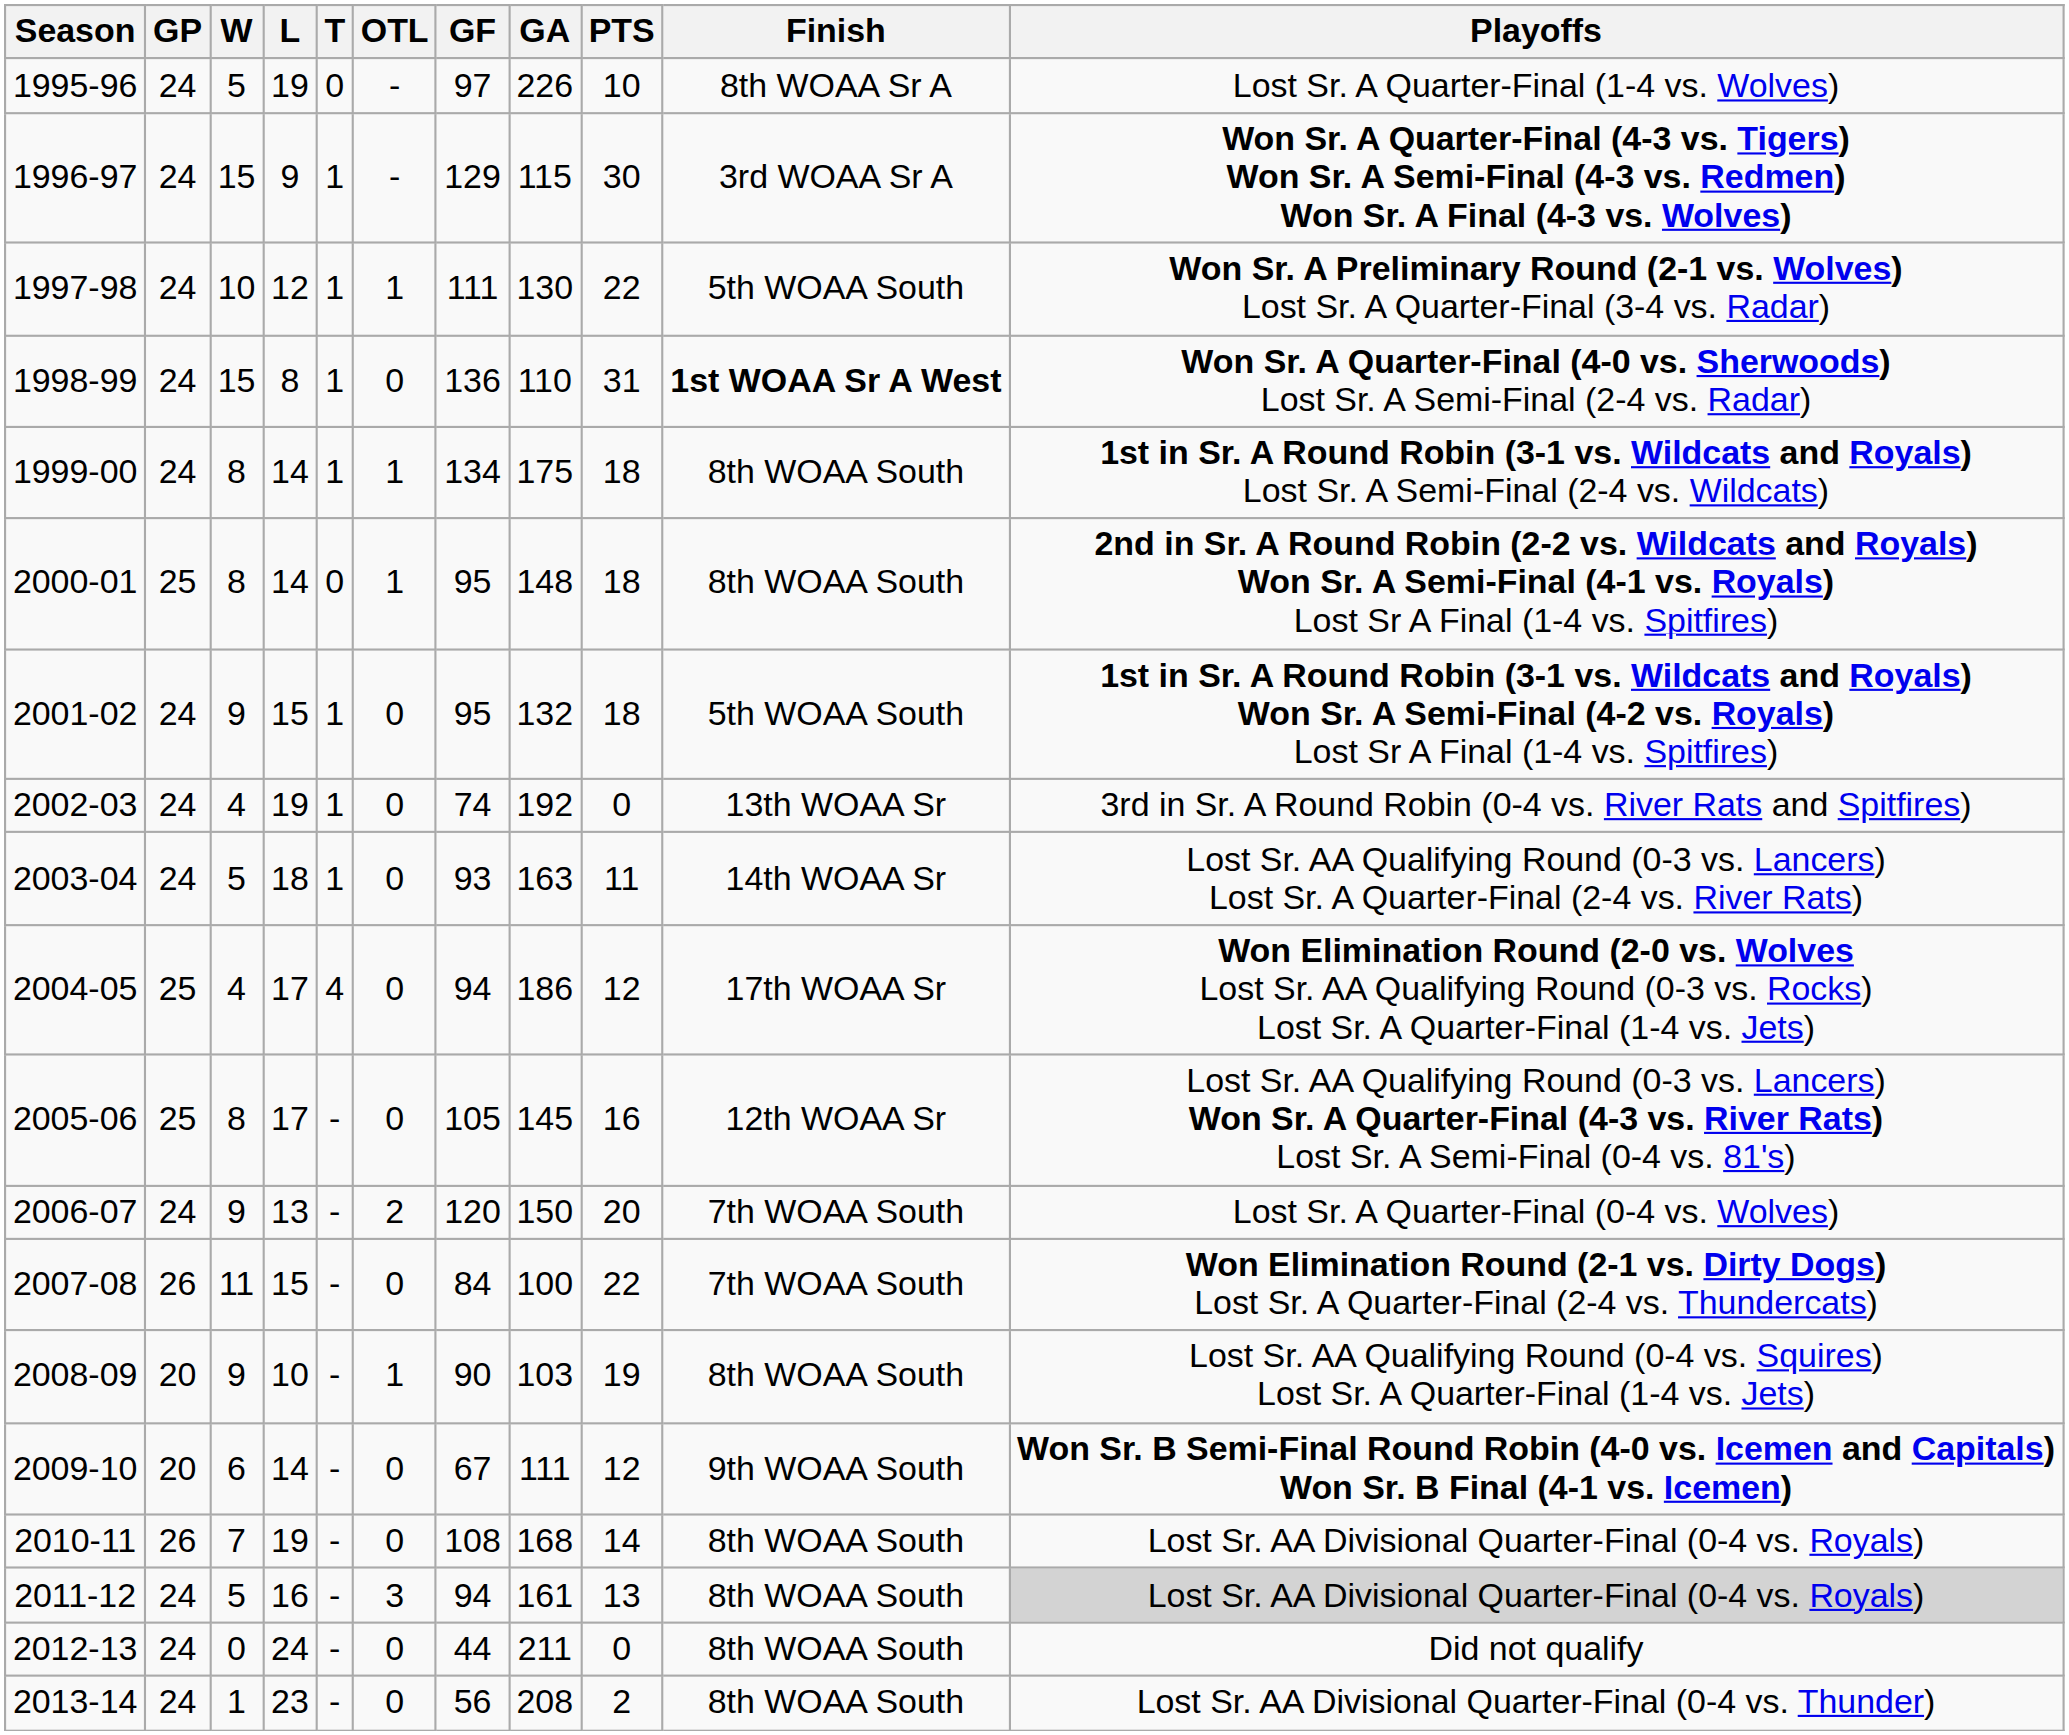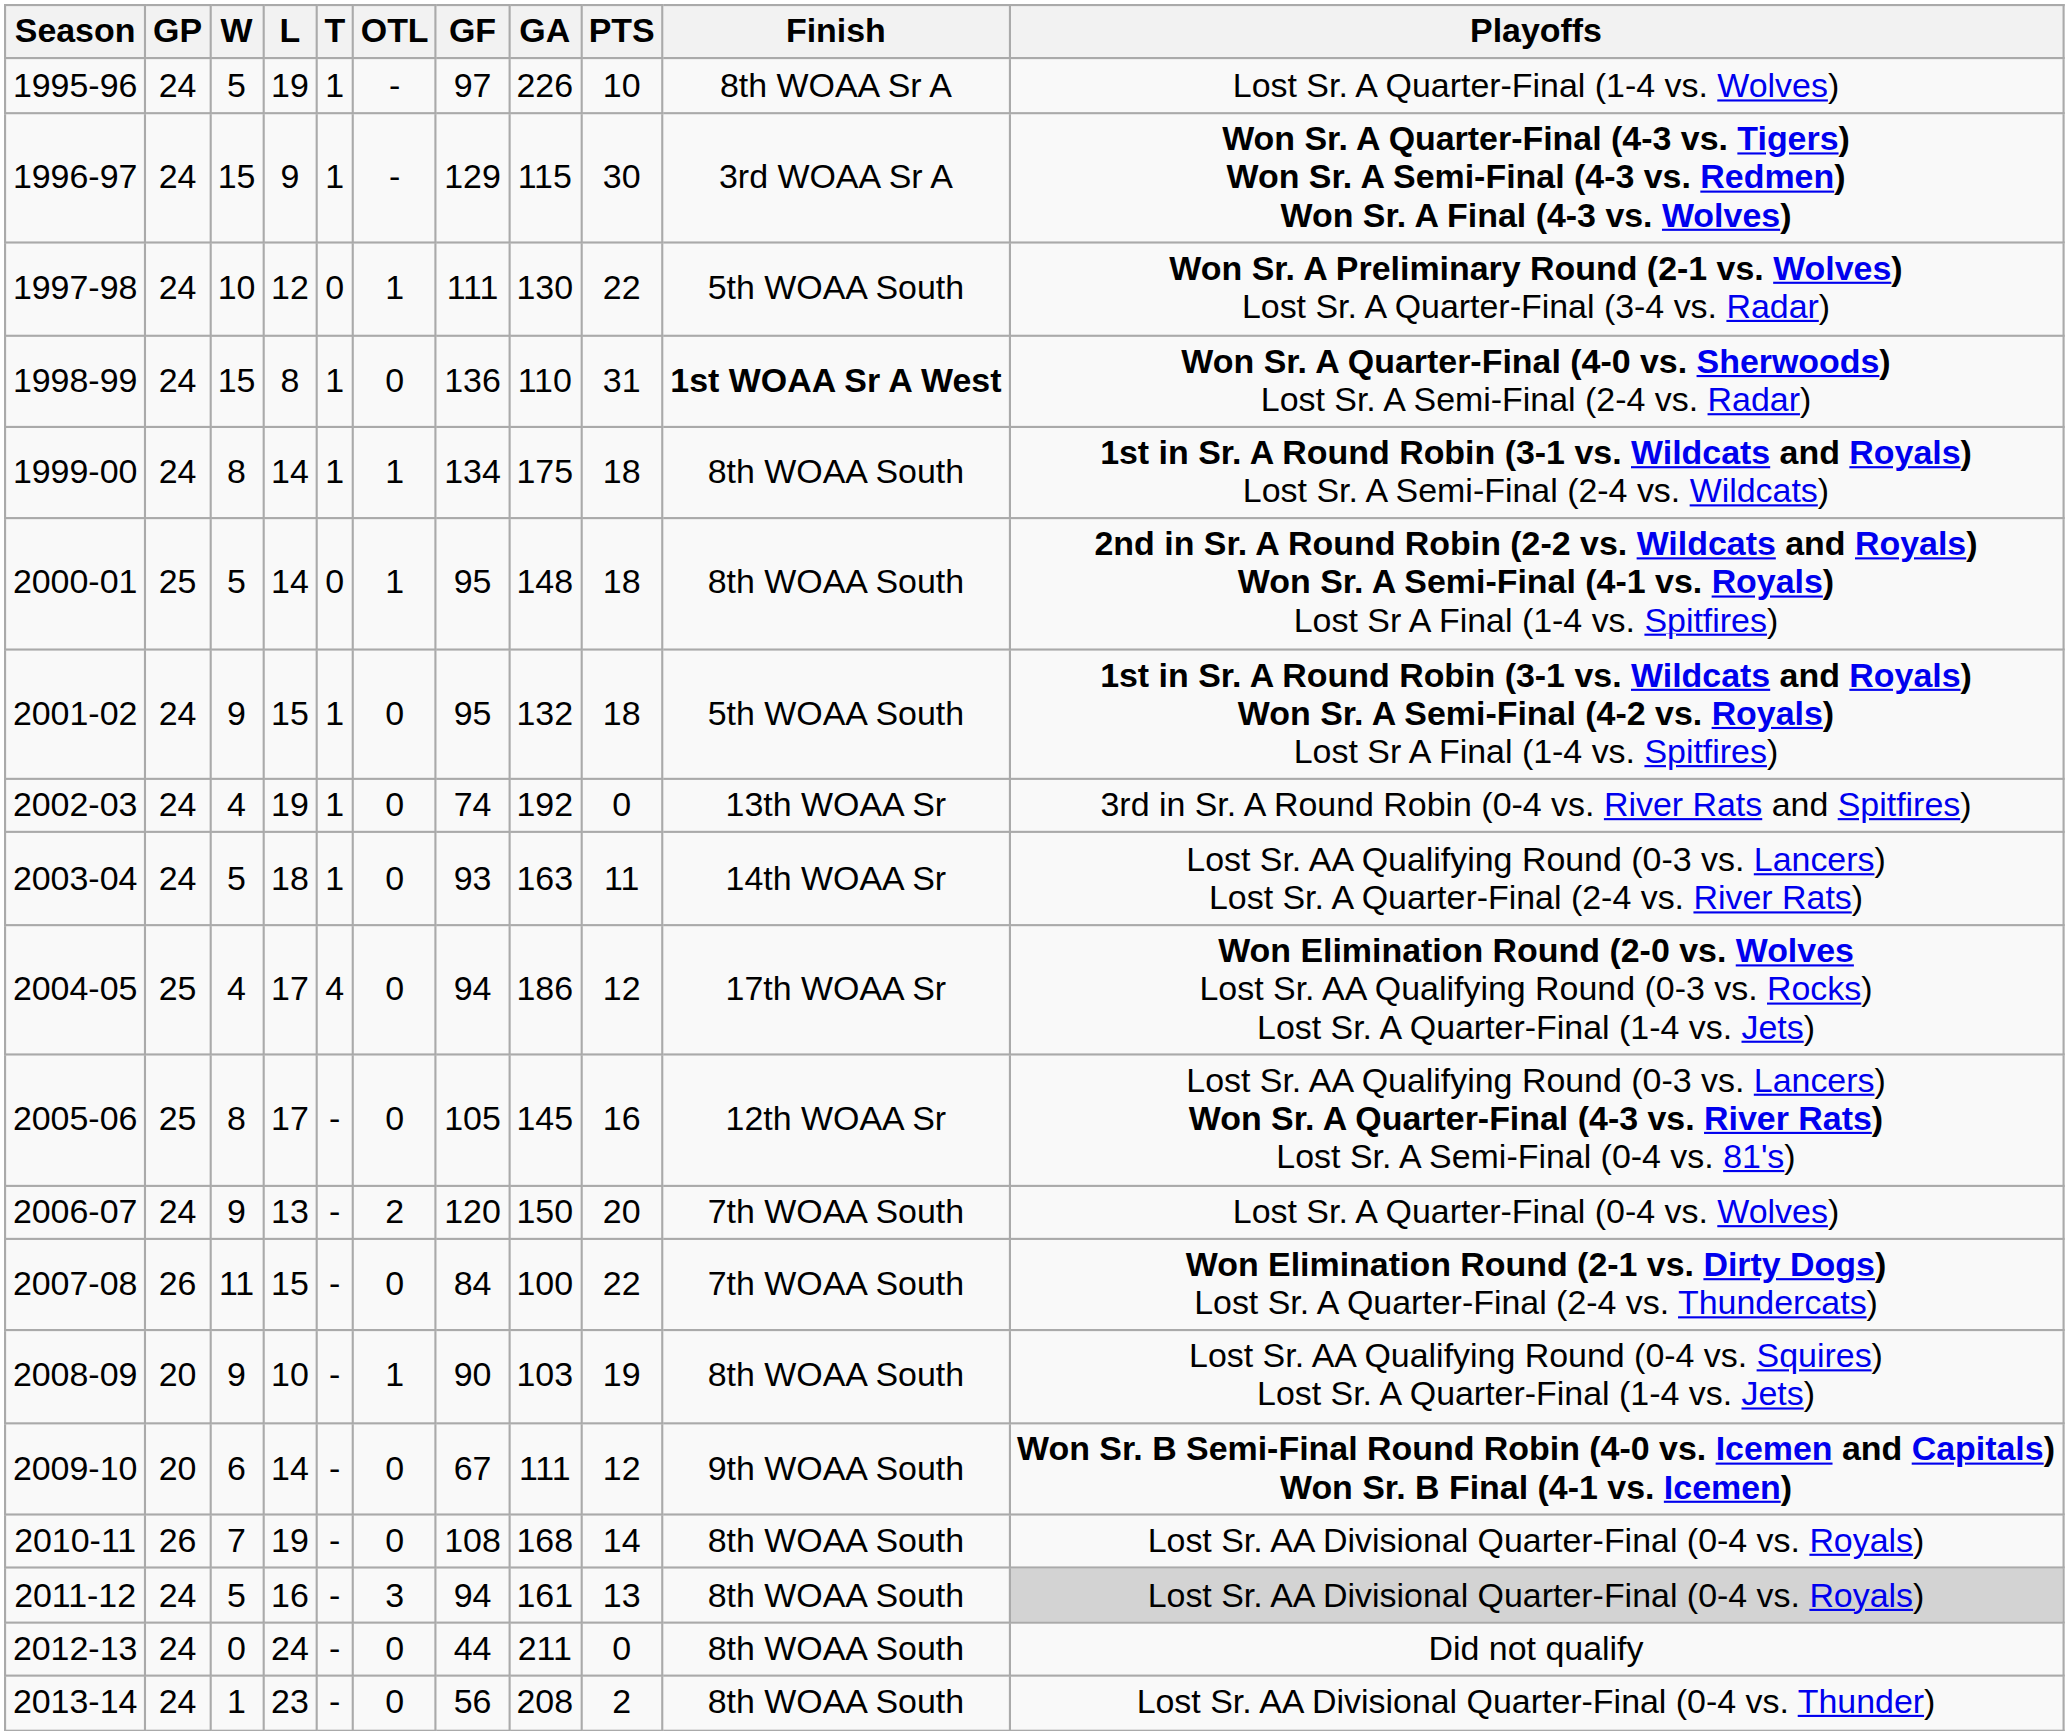 <table class="wikitable">
 <tr>
 <th>Season</th>
 <th>GP</th>
 <th>W</th>
 <th>L</th>
 <th>T</th>
 <th>OTL</th>
 <th>GF</th>
 <th>GA</th>
 <th>PTS</th>
 <th>Finish</th>
 <th>Playoffs</th>
 </tr>
 <tr align="center">
 <td>1995-96</td>
 <td>24</td>
 <td>5</td>
 <td>19</td>
-<td>0</td>
+<td>1</td>
 <td>-</td>
 <td>97</td>
 <td>226</td>
 <td>10</td>
 <td>8th WOAA Sr A</td>
 <td>Lost Sr. A Quarter-Final (1-4 vs. <a href='#'>Wolves</a>)</td>
 </tr>
 <tr align="center">
 <td>1996-97</td>
 <td>24</td>
 <td>15</td>
 <td>9</td>
 <td>1</td>
 <td>-</td>
 <td>129</td>
 <td>115</td>
 <td>30</td>
 <td>3rd WOAA Sr A</td>
 <td><strong>Won Sr. A Quarter-Final (4-3 vs. <a href='#'>Tigers</a>)</strong> <br> <strong>Won Sr. A Semi-Final (4-3 vs. <a href='#'>Redmen</a>)</strong> <br> <strong>Won Sr. A Final (4-3 vs. <a href='#'>Wolves</a>)</strong></td>
 </tr>
 <tr align="center">
 <td>1997-98</td>
 <td>24</td>
 <td>10</td>
 <td>12</td>
-<td>1</td>
+<td>0</td>
 <td>1</td>
 <td>111</td>
 <td>130</td>
 <td>22</td>
 <td>5th WOAA South</td>
 <td><strong>Won Sr. A Preliminary Round (2-1 vs. <a href='#'>Wolves</a>)</strong> <br> Lost Sr. A Quarter-Final (3-4 vs. <a href='#'>Radar</a>)</td>
 </tr>
 <tr align="center">
 <td>1998-99</td>
 <td>24</td>
 <td>15</td>
 <td>8</td>
 <td>1</td>
 <td>0</td>
 <td>136</td>
 <td>110</td>
 <td>31</td>
 <td><strong>1st WOAA Sr A West</strong></td>
 <td><strong>Won Sr. A Quarter-Final (4-0 vs. <a href='#'>Sherwoods</a>)</strong> <br> Lost Sr. A Semi-Final (2-4 vs. <a href='#'>Radar</a>)</td>
 </tr>
 <tr align="center">
 <td>1999-00</td>
 <td>24</td>
 <td>8</td>
 <td>14</td>
 <td>1</td>
 <td>1</td>
 <td>134</td>
 <td>175</td>
 <td>18</td>
 <td>8th WOAA South</td>
 <td><strong>1st in Sr. A Round Robin (3-1 vs. <a href='#'>Wildcats</a> and <a href='#'>Royals</a>)</strong> <br> Lost Sr. A Semi-Final (2-4 vs. <a href='#'>Wildcats</a>)</td>
 </tr>
 <tr align="center">
 <td>2000-01</td>
 <td>25</td>
-<td>8</td>
+<td>5</td>
 <td>14</td>
 <td>0</td>
 <td>1</td>
 <td>95</td>
 <td>148</td>
 <td>18</td>
 <td>8th WOAA South</td>
 <td><strong>2nd in Sr. A Round Robin (2-2 vs. <a href='#'>Wildcats</a> and <a href='#'>Royals</a>)</strong> <br> <strong>Won Sr. A Semi-Final (4-1 vs. <a href='#'>Royals</a>)</strong> <br> Lost Sr A Final (1-4 vs. <a href='#'>Spitfires</a>)</td>
 </tr>
 <tr align="center">
 <td>2001-02</td>
 <td>24</td>
 <td>9</td>
 <td>15</td>
 <td>1</td>
 <td>0</td>
 <td>95</td>
 <td>132</td>
 <td>18</td>
 <td>5th WOAA South</td>
 <td><strong>1st in Sr. A Round Robin (3-1 vs. <a href='#'>Wildcats</a> and <a href='#'>Royals</a>)</strong> <br> <strong>Won Sr. A Semi-Final (4-2 vs. <a href='#'>Royals</a>)</strong> <br> Lost Sr A Final (1-4 vs. <a href='#'>Spitfires</a>)</td>
 </tr>
 <tr align="center">
 <td>2002-03</td>
 <td>24</td>
 <td>4</td>
 <td>19</td>
 <td>1</td>
 <td>0</td>
 <td>74</td>
 <td>192</td>
 <td>0</td>
 <td>13th WOAA Sr</td>
 <td>3rd in Sr. A Round Robin (0-4 vs. <a href='#'>River Rats</a> and <a href='#'>Spitfires</a>)</td>
 </tr>
 <tr align="center">
 <td>2003-04</td>
 <td>24</td>
 <td>5</td>
 <td>18</td>
 <td>1</td>
 <td>0</td>
 <td>93</td>
 <td>163</td>
 <td>11</td>
 <td>14th WOAA Sr</td>
 <td>Lost Sr. AA Qualifying Round (0-3 vs. <a href='#'>Lancers</a>) <br> Lost Sr. A Quarter-Final (2-4 vs. <a href='#'>River Rats</a>)</td>
 </tr>
 <tr align="center">
 <td>2004-05</td>
 <td>25</td>
 <td>4</td>
 <td>17</td>
 <td>4</td>
 <td>0</td>
 <td>94</td>
 <td>186</td>
 <td>12</td>
 <td>17th WOAA Sr</td>
 <td><strong>Won Elimination Round (2-0 vs. <a href='#'>Wolves</a></strong> <br> Lost Sr. AA Qualifying Round (0-3 vs. <a href='#'>Rocks</a>) <br> Lost Sr. A Quarter-Final (1-4 vs. <a href='#'>Jets</a>)</td>
 </tr>
 <tr align="center">
 <td>2005-06</td>
 <td>25</td>
 <td>8</td>
 <td>17</td>
 <td>-</td>
 <td>0</td>
 <td>105</td>
 <td>145</td>
 <td>16</td>
 <td>12th WOAA Sr</td>
 <td>Lost Sr. AA Qualifying Round (0-3 vs. <a href='#'>Lancers</a>) <br> <strong>Won Sr. A Quarter-Final (4-3 vs. <a href='#'>River Rats</a>)</strong> <br> Lost Sr. A Semi-Final (0-4 vs. <a href='#'>81's</a>)</td>
 </tr>
 <tr align="center">
 <td>2006-07</td>
 <td>24</td>
 <td>9</td>
 <td>13</td>
 <td>-</td>
 <td>2</td>
 <td>120</td>
 <td>150</td>
 <td>20</td>
 <td>7th WOAA South</td>
 <td>Lost Sr. A Quarter-Final (0-4 vs. <a href='#'>Wolves</a>)</td>
 </tr>
 <tr align="center">
 <td>2007-08</td>
 <td>26</td>
 <td>11</td>
 <td>15</td>
 <td>-</td>
 <td>0</td>
 <td>84</td>
 <td>100</td>
 <td>22</td>
 <td>7th WOAA South</td>
 <td><strong>Won Elimination Round (2-1 vs. <a href='#'>Dirty Dogs</a>)</strong> <br> Lost Sr. A Quarter-Final (2-4 vs. <a href='#'>Thundercats</a>)</td>
 </tr>
 <tr align="center">
 <td>2008-09</td>
 <td>20</td>
 <td>9</td>
 <td>10</td>
 <td>-</td>
 <td>1</td>
 <td>90</td>
 <td>103</td>
 <td>19</td>
 <td>8th WOAA South</td>
 <td>Lost Sr. AA Qualifying Round (0-4 vs. <a href='#'>Squires</a>) <br> Lost Sr. A Quarter-Final (1-4 vs. <a href='#'>Jets</a>)</td>
 </tr>
 <tr align="center">
 <td>2009-10</td>
 <td>20</td>
 <td>6</td>
 <td>14</td>
 <td>-</td>
 <td>0</td>
 <td>67</td>
 <td>111</td>
 <td>12</td>
 <td>9th WOAA South</td>
 <td><strong>Won Sr. B Semi-Final Round Robin (4-0 vs. <a href='#'>Icemen</a> and <a href='#'>Capitals</a>)</strong> <br> <strong>Won Sr. B Final (4-1 vs. <a href='#'>Icemen</a>)</strong></td>
 </tr>
 <tr align="center">
 <td>2010-11</td>
 <td>26</td>
 <td>7</td>
 <td>19</td>
 <td>-</td>
 <td>0</td>
 <td>108</td>
 <td>168</td>
 <td>14</td>
 <td>8th WOAA South</td>
 <td>Lost Sr. AA Divisional Quarter-Final (0-4 vs. <a href='#'>Royals</a>) <br></td>
 </tr>
 <tr align="center">
 <td>2011-12</td>
 <td>24</td>
 <td>5</td>
 <td>16</td>
 <td>-</td>
 <td>3</td>
 <td>94</td>
 <td>161</td>
 <td>13</td>
 <td>8th WOAA South</td>
 <td style="background: lightgrey;">Lost Sr. AA Divisional Quarter-Final (0-4 vs. <a href='#'>Royals</a>)</td>
 </tr>
 <tr align="center">
 <td>2012-13</td>
 <td>24</td>
 <td>0</td>
 <td>24</td>
 <td>-</td>
 <td>0</td>
 <td>44</td>
 <td>211</td>
 <td>0</td>
 <td>8th WOAA South</td>
 <td>Did not qualify</td>
 </tr>
 <tr align="center">
 <td>2013-14</td>
 <td>24</td>
 <td>1</td>
 <td>23</td>
 <td>-</td>
 <td>0</td>
 <td>56</td>
 <td>208</td>
 <td>2</td>
 <td>8th WOAA South</td>
 <td>Lost Sr. AA Divisional Quarter-Final (0-4 vs. <a href='#'>Thunder</a>)</td>
 </tr>
 </table>
